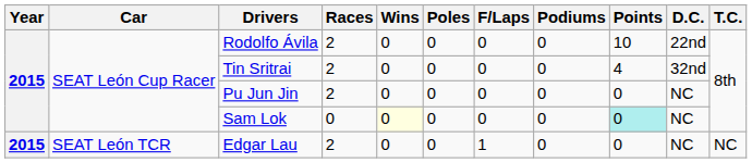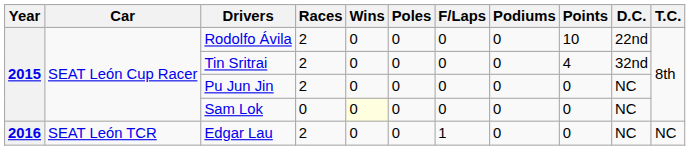 <table class="wikitable" style="font-size:85%">
 <tr>
 <th>Year</th>
 <th>Car</th>
 <th>Drivers</th>
 <th>Races</th>
 <th>Wins</th>
 <th>Poles</th>
 <th>F/Laps</th>
 <th>Podiums</th>
 <th>Points</th>
 <th>D.C.</th>
 <th>T.C.</th>
 </tr>
 <tr>
 <th rowspan="4"><a href='#'>2015</a></th>
 <td rowspan="4"><a href='#'>SEAT León Cup Racer</a></td>
 <td> <a href='#'>Rodolfo Ávila</a></td>
 <td>2</td>
 <td>0</td>
 <td>0</td>
 <td>0</td>
 <td>0</td>
 <td>10</td>
 <td>22nd</td>
 <td rowspan="4">8th</td>
 </tr>
 <tr>
 <td> <a href='#'>Tin Sritrai</a></td>
 <td>2</td>
 <td>0</td>
 <td>0</td>
 <td>0</td>
 <td>0</td>
 <td>4</td>
 <td>32nd</td>
 </tr>
 <tr>
 <td> <a href='#'>Pu Jun Jin</a></td>
 <td>2</td>
 <td>0</td>
 <td>0</td>
 <td>0</td>
 <td>0</td>
 <td>0</td>
 <td>NC</td>
 </tr>
 <tr>
 <td> <a href='#'>Sam Lok</a></td>
 <td>0</td>
 <td style="background: lightyellow;">0</td>
 <td>0</td>
 <td>0</td>
 <td>0</td>
-<td style="background: paleturquoise;">0</td>
+<td>0</td>
 <td>NC</td>
 </tr>
 <tr>
-<th><a href='#'>2015</a></th>
+<th><a href='#'>2016</a></th>
 <td><a href='#'>SEAT León TCR</a></td>
 <td> <a href='#'>Edgar Lau</a></td>
 <td>2</td>
 <td>0</td>
 <td>0</td>
 <td>1</td>
 <td>0</td>
 <td>0</td>
 <td>NC</td>
 <td>NC</td>
 </tr>
 </table>
